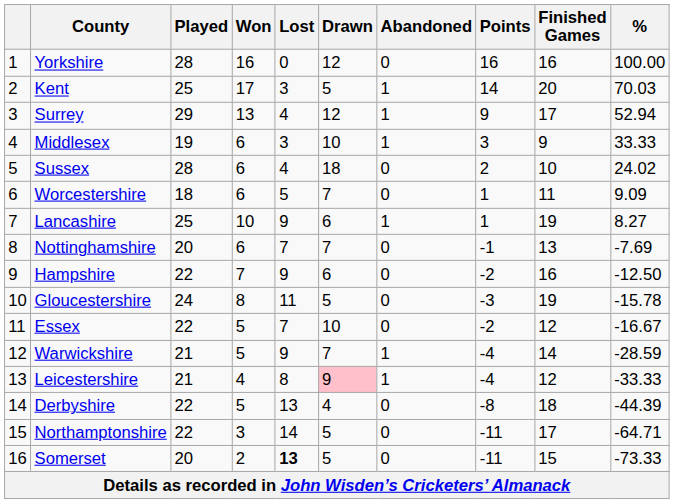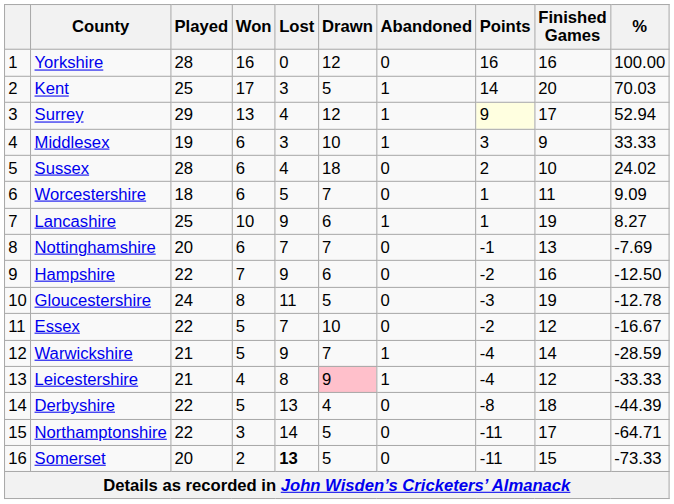 <table class="wikitable sortable">
 <tr>
 <th></th>
 <th>County</th>
 <th>Played</th>
 <th>Won</th>
 <th>Lost</th>
 <th>Drawn</th>
 <th>Abandoned</th>
 <th>Points</th>
 <th>Finished<br>Games</th>
 <th>%</th>
 </tr>
 <tr>
 <td>1</td>
 <td><a href='#'>Yorkshire</a></td>
 <td>28</td>
 <td>16</td>
 <td>0</td>
 <td>12</td>
 <td>0</td>
 <td>16</td>
 <td>16</td>
 <td>100.00</td>
 </tr>
 <tr>
 <td>2</td>
 <td><a href='#'>Kent</a></td>
 <td>25</td>
 <td>17</td>
 <td>3</td>
 <td>5</td>
 <td>1</td>
 <td>14</td>
 <td>20</td>
 <td>70.03</td>
 </tr>
 <tr>
 <td>3</td>
 <td><a href='#'>Surrey</a></td>
 <td>29</td>
 <td>13</td>
 <td>4</td>
 <td>12</td>
 <td>1</td>
-<td>9</td>
+<td style="background: lightyellow;">9</td>
 <td>17</td>
 <td>52.94</td>
 </tr>
 <tr>
 <td>4</td>
 <td><a href='#'>Middlesex</a></td>
 <td>19</td>
 <td>6</td>
 <td>3</td>
 <td>10</td>
 <td>1</td>
 <td>3</td>
 <td>9</td>
 <td>33.33</td>
 </tr>
 <tr>
 <td>5</td>
 <td><a href='#'>Sussex</a></td>
 <td>28</td>
 <td>6</td>
 <td>4</td>
 <td>18</td>
 <td>0</td>
 <td>2</td>
 <td>10</td>
 <td>24.02</td>
 </tr>
 <tr>
 <td>6</td>
 <td><a href='#'>Worcestershire</a></td>
 <td>18</td>
 <td>6</td>
 <td>5</td>
 <td>7</td>
 <td>0</td>
 <td>1</td>
 <td>11</td>
 <td>9.09</td>
 </tr>
 <tr>
 <td>7</td>
 <td><a href='#'>Lancashire</a></td>
 <td>25</td>
 <td>10</td>
 <td>9</td>
 <td>6</td>
 <td>1</td>
 <td>1</td>
 <td>19</td>
 <td>8.27</td>
 </tr>
 <tr>
 <td>8</td>
 <td><a href='#'>Nottinghamshire</a></td>
 <td>20</td>
 <td>6</td>
 <td>7</td>
 <td>7</td>
 <td>0</td>
 <td>-1</td>
 <td>13</td>
 <td>-7.69</td>
 </tr>
 <tr>
 <td>9</td>
 <td><a href='#'>Hampshire</a></td>
 <td>22</td>
 <td>7</td>
 <td>9</td>
 <td>6</td>
 <td>0</td>
 <td>-2</td>
 <td>16</td>
 <td>-12.50</td>
 </tr>
 <tr>
 <td>10</td>
 <td><a href='#'>Gloucestershire</a></td>
 <td>24</td>
 <td>8</td>
 <td>11</td>
 <td>5</td>
 <td>0</td>
 <td>-3</td>
 <td>19</td>
-<td>-15.78</td>
+<td>-12.78</td>
 </tr>
 <tr>
 <td>11</td>
 <td><a href='#'>Essex</a></td>
 <td>22</td>
 <td>5</td>
 <td>7</td>
 <td>10</td>
 <td>0</td>
 <td>-2</td>
 <td>12</td>
 <td>-16.67</td>
 </tr>
 <tr>
 <td>12</td>
 <td><a href='#'>Warwickshire</a></td>
 <td>21</td>
 <td>5</td>
 <td>9</td>
 <td>7</td>
 <td>1</td>
 <td>-4</td>
 <td>14</td>
 <td>-28.59</td>
 </tr>
 <tr>
 <td>13</td>
 <td><a href='#'>Leicestershire</a></td>
 <td>21</td>
 <td>4</td>
 <td>8</td>
 <td style="background: pink;">9</td>
 <td>1</td>
 <td>-4</td>
 <td>12</td>
 <td>-33.33</td>
 </tr>
 <tr>
 <td>14</td>
 <td><a href='#'>Derbyshire</a></td>
 <td>22</td>
 <td>5</td>
 <td>13</td>
 <td>4</td>
 <td>0</td>
 <td>-8</td>
 <td>18</td>
 <td>-44.39</td>
 </tr>
 <tr>
 <td>15</td>
 <td><a href='#'>Northamptonshire</a></td>
 <td>22</td>
 <td>3</td>
 <td>14</td>
 <td>5</td>
 <td>0</td>
 <td>-11</td>
 <td>17</td>
 <td>-64.71</td>
 </tr>
 <tr>
 <td>16</td>
 <td><a href='#'>Somerset</a></td>
 <td>20</td>
 <td>2</td>
 <td><strong>13</strong></td>
 <td>5</td>
 <td>0</td>
 <td>-11</td>
 <td>15</td>
 <td>-73.33</td>
 </tr>
 <tr>
 <th colspan="10">Details as recorded in <em><a href='#'>John Wisden’s Cricketers’ Almanack</a></em></th>
 </tr>
 </table>
